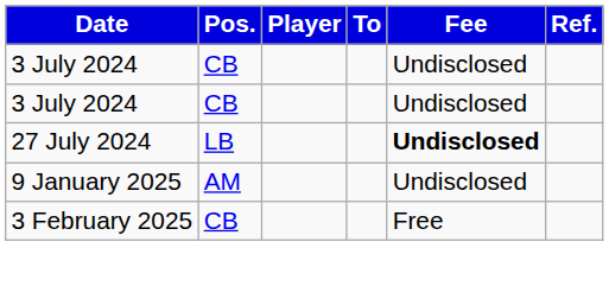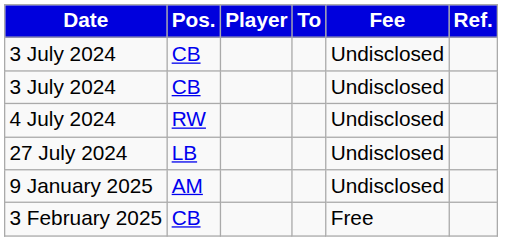 <table class="wikitable plainrowheaders sortable">
 <tr>
 <th style="color:#ffffff; background:#0000dd;">Date</th>
 <th style="color:#ffffff; background:#0000dd;">Pos.</th>
 <th style="color:#ffffff; background:#0000dd;">Player</th>
 <th style="color:#ffffff; background:#0000dd;">To</th>
 <th style="color:#ffffff; background:#0000dd;">Fee</th>
 <th style="color:#ffffff; background:#0000dd;">Ref.</th>
 </tr>
 <tr>
 <td>3 July 2024</td>
 <td><a href='#'>CB</a></td>
 <td></td>
 <td></td>
 <td>Undisclosed</td>
 <td></td>
 </tr>
 <tr>
 <td>3 July 2024</td>
 <td><a href='#'>CB</a></td>
 <td></td>
 <td></td>
 <td>Undisclosed</td>
 <td></td>
 </tr>
 <tr>
+<td>4 July 2024</td>
+<td><a href='#'>RW</a></td>
+<td></td>
+<td></td>
+<td>Undisclosed</td>
+<td></td>
+</tr>
+<tr>
 <td>27 July 2024</td>
 <td><a href='#'>LB</a></td>
 <td></td>
 <td></td>
-<td><strong>Undisclosed</strong></td>
+<td>Undisclosed</td>
 <td></td>
 </tr>
 <tr>
 <td>9 January 2025</td>
 <td><a href='#'>AM</a></td>
 <td></td>
 <td></td>
 <td>Undisclosed</td>
 <td></td>
 </tr>
 <tr>
 <td>3 February 2025</td>
 <td><a href='#'>CB</a></td>
 <td></td>
 <td></td>
 <td>Free</td>
 <td></td>
 </tr>
 </table>
